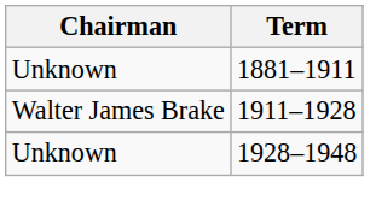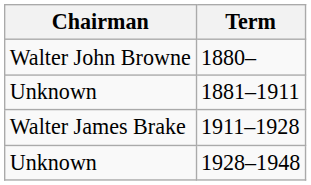 <table class="wikitable">
 <tr>
 <th>Chairman</th>
 <th>Term</th>
+</tr>
+<tr>
+<td>Walter John Browne</td>
+<td>1880–</td>
 </tr>
 <tr>
 <td>Unknown</td>
 <td>1881–1911</td>
 </tr>
 <tr>
 <td>Walter James Brake</td>
 <td>1911–1928</td>
 </tr>
 <tr>
 <td>Unknown</td>
 <td>1928–1948</td>
 </tr>
 </table>
